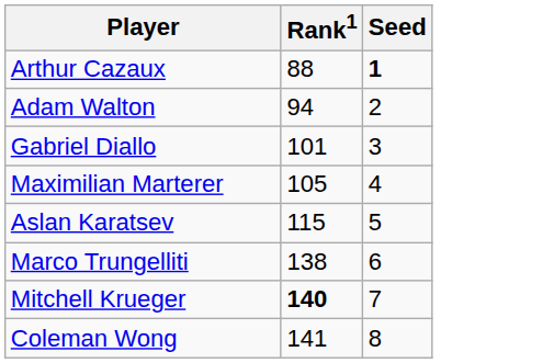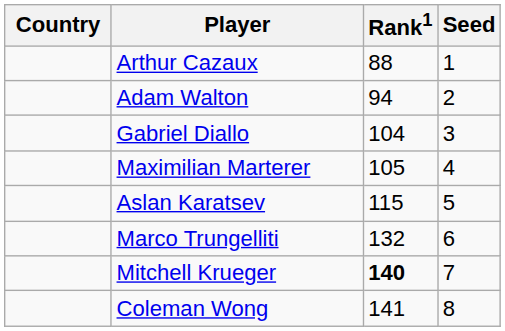 <table class="sortable wikitable">
 <tr>
+<th width="70">Country</th>
 <th width="175">Player</th>
 <th>Rank<sup>1</sup></th>
 <th>Seed</th>
 </tr>
 <tr>
+<td></td>
 <td><a href='#'>Arthur Cazaux</a></td>
 <td>88</td>
-<td><strong>1</strong></td>
+<td>1</td>
 </tr>
 <tr>
+<td></td>
 <td><a href='#'>Adam Walton</a></td>
 <td>94</td>
 <td>2</td>
 </tr>
 <tr>
+<td></td>
 <td><a href='#'>Gabriel Diallo</a></td>
-<td>101</td>
+<td>104</td>
 <td>3</td>
 </tr>
 <tr>
+<td></td>
 <td><a href='#'>Maximilian Marterer</a></td>
 <td>105</td>
 <td>4</td>
 </tr>
 <tr>
+<td></td>
 <td><a href='#'>Aslan Karatsev</a></td>
 <td>115</td>
 <td>5</td>
 </tr>
 <tr>
+<td></td>
 <td><a href='#'>Marco Trungelliti</a></td>
-<td>138</td>
+<td>132</td>
 <td>6</td>
 </tr>
 <tr>
+<td></td>
 <td><a href='#'>Mitchell Krueger</a></td>
 <td><strong>140</strong></td>
 <td>7</td>
 </tr>
 <tr>
+<td></td>
 <td><a href='#'>Coleman Wong</a></td>
 <td>141</td>
 <td>8</td>
 </tr>
 </table>
